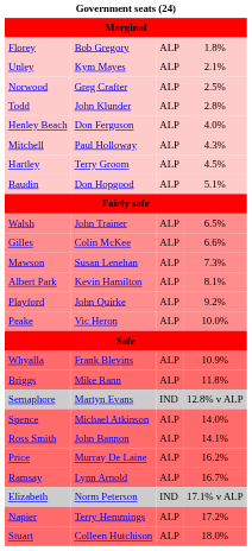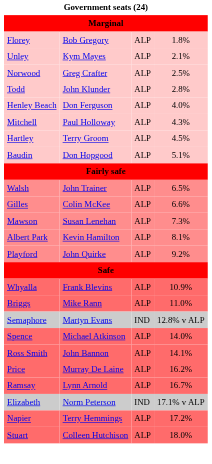 <table class="toccolours" cellpadding="5" cellspacing="0" style="float:left; margin-right:.5em; margin-top:.4em; font-size:90%;">
 <tr>
 <td COLSPAN=4 align="center"><strong>Government seats (24)</strong></td>
 </tr>
 <tr>
 <td colspan="4"  style="text-align:center; background:red;"><span><strong>Marginal</strong></span></td>
 </tr>
 <tr>
 <td align="left" bgcolor="FFCACA"><a href='#'>Florey</a></td>
 <td align="left" bgcolor="FFCACA"><a href='#'>Bob Gregory</a></td>
 <td align="left" bgcolor="FFCACA">ALP</td>
 <td align="center" bgcolor="FFCACA">1.8%</td>
 </tr>
 <tr>
 <td align="left" bgcolor="FFCACA"><a href='#'>Unley</a></td>
 <td align="left" bgcolor="FFCACA"><a href='#'>Kym Mayes</a></td>
 <td align="left" bgcolor="FFCACA">ALP</td>
 <td align="center" bgcolor="FFCACA">2.1%</td>
 </tr>
 <tr>
 <td align="left" bgcolor="FFCACA"><a href='#'>Norwood</a></td>
 <td align="left" bgcolor="FFCACA"><a href='#'>Greg Crafter</a></td>
 <td align="left" bgcolor="FFCACA">ALP</td>
 <td align="center" bgcolor="FFCACA">2.5%</td>
 </tr>
 <tr>
 <td align="left" bgcolor="FFCACA"><a href='#'>Todd</a></td>
 <td align="left" bgcolor="FFCACA"><a href='#'>John Klunder</a></td>
 <td align="left" bgcolor="FFCACA">ALP</td>
 <td align="center" bgcolor="FFCACA">2.8%</td>
 </tr>
 <tr>
 <td align="left" bgcolor="FFCACA"><a href='#'>Henley Beach</a></td>
 <td align="left" bgcolor="FFCACA"><a href='#'>Don Ferguson</a></td>
 <td align="left" bgcolor="FFCACA">ALP</td>
 <td align="center" bgcolor="FFCACA">4.0%</td>
 </tr>
 <tr>
 <td align="left" bgcolor="FFCACA"><a href='#'>Mitchell</a></td>
 <td align="left" bgcolor="FFCACA"><a href='#'>Paul Holloway</a></td>
 <td align="left" bgcolor="FFCACA">ALP</td>
 <td align="center" bgcolor="FFCACA">4.3%</td>
 </tr>
 <tr>
 <td align="left" bgcolor="FFCACA"><a href='#'>Hartley</a></td>
 <td align="left" bgcolor="FFCACA"><a href='#'>Terry Groom</a></td>
 <td align="left" bgcolor="FFCACA">ALP</td>
 <td align="center" bgcolor="FFCACA">4.5%</td>
 </tr>
 <tr>
 <td align="left" bgcolor="FFCACA"><a href='#'>Baudin</a></td>
 <td align="left" bgcolor="FFCACA"><a href='#'>Don Hopgood</a></td>
 <td align="left" bgcolor="FFCACA">ALP</td>
 <td align="center" bgcolor="FFCACA">5.1%</td>
 </tr>
 <tr>
 <td colspan="4"  style="text-align:center; background:red;"><span><strong>Fairly safe</strong></span></td>
 </tr>
 <tr>
 <td align="left" bgcolor="FF8D8D"><a href='#'>Walsh</a></td>
 <td align="left" bgcolor="FF8D8D"><a href='#'>John Trainer</a></td>
 <td align="left" bgcolor="FF8D8D">ALP</td>
 <td align="center" bgcolor="FF8D8D">6.5%</td>
 </tr>
 <tr>
 <td align="left" bgcolor="FF8D8D"><a href='#'>Gilles</a></td>
 <td align="left" bgcolor="FF8D8D"><a href='#'>Colin McKee</a></td>
 <td align="left" bgcolor="FF8D8D">ALP</td>
 <td align="center" bgcolor="FF8D8D">6.6%</td>
 </tr>
 <tr>
 <td align="left" bgcolor="FF8D8D"><a href='#'>Mawson</a></td>
 <td align="left" bgcolor="FF8D8D"><a href='#'>Susan Lenehan</a></td>
 <td align="left" bgcolor="FF8D8D">ALP</td>
 <td align="center" bgcolor="FF8D8D">7.3%</td>
 </tr>
 <tr>
 <td align="left" bgcolor="FF8D8D"><a href='#'>Albert Park</a></td>
 <td align="left" bgcolor="FF8D8D"><a href='#'>Kevin Hamilton</a></td>
 <td align="left" bgcolor="FF8D8D">ALP</td>
 <td align="center" bgcolor="FF8D8D">8.1%</td>
 </tr>
 <tr>
 <td align="left" bgcolor="FF8D8D"><a href='#'>Playford</a></td>
 <td align="left" bgcolor="FF8D8D"><a href='#'>John Quirke</a></td>
 <td align="left" bgcolor="FF8D8D">ALP</td>
 <td align="center" bgcolor="FF8D8D">9.2%</td>
 </tr>
 <tr>
-<td align="left" bgcolor="FF8D8D"><a href='#'>Peake</a></td>
-<td align="left" bgcolor="FF8D8D"><a href='#'>Vic Heron</a></td>
-<td align="left" bgcolor="FF8D8D">ALP</td>
-<td align="center" bgcolor="FF8D8D">10.0%</td>
-</tr>
-<tr>
 <td colspan="4"  style="text-align:center; background:red;"><span><strong>Safe</strong></span></td>
 </tr>
 <tr>
 <td align="left" bgcolor="FF6B6B"><a href='#'>Whyalla</a></td>
 <td align="left" bgcolor="FF6B6B"><a href='#'>Frank Blevins</a></td>
 <td align="left" bgcolor="FF6B6B">ALP</td>
 <td align="center" bgcolor="FF6B6B">10.9%</td>
 </tr>
 <tr>
 <td align="left" bgcolor="FF6B6B"><a href='#'>Briggs</a></td>
 <td align="left" bgcolor="FF6B6B"><a href='#'>Mike Rann</a></td>
 <td align="left" bgcolor="FF6B6B">ALP</td>
-<td align="center" bgcolor="FF6B6B">11.8%</td>
+<td align="center" bgcolor="FF6B6B">11.0%</td>
 </tr>
 <tr>
 <td align="left" bgcolor="CCCCCC"><a href='#'>Semaphore</a></td>
 <td align="left" bgcolor="CCCCCC"><a href='#'>Martyn Evans</a></td>
 <td align="left" bgcolor="CCCCCC">IND</td>
 <td align="center" bgcolor="CCCCCC">12.8% v ALP</td>
 </tr>
 <tr>
 <td align="left" bgcolor="FF6B6B"><a href='#'>Spence</a></td>
 <td align="left" bgcolor="FF6B6B"><a href='#'>Michael Atkinson</a></td>
 <td align="left" bgcolor="FF6B6B">ALP</td>
 <td align="center" bgcolor="FF6B6B">14.0%</td>
 </tr>
 <tr>
 <td align="left" bgcolor="FF6B6B"><a href='#'>Ross Smith</a></td>
 <td align="left" bgcolor="FF6B6B"><a href='#'>John Bannon</a></td>
 <td align="left" bgcolor="FF6B6B">ALP</td>
 <td align="center" bgcolor="FF6B6B">14.1%</td>
 </tr>
 <tr>
 <td align="left" bgcolor="FF6B6B"><a href='#'>Price</a></td>
 <td align="left" bgcolor="FF6B6B"><a href='#'>Murray De Laine</a></td>
 <td align="left" bgcolor="FF6B6B">ALP</td>
 <td align="center" bgcolor="FF6B6B">16.2%</td>
 </tr>
 <tr>
 <td align="left" bgcolor="FF6B6B"><a href='#'>Ramsay</a></td>
 <td align="left" bgcolor="FF6B6B"><a href='#'>Lynn Arnold</a></td>
 <td align="left" bgcolor="FF6B6B">ALP</td>
 <td align="center" bgcolor="FF6B6B">16.7%</td>
 </tr>
 <tr>
 <td align="left" bgcolor="CCCCCC"><a href='#'>Elizabeth</a></td>
 <td align="left" bgcolor="CCCCCC"><a href='#'>Norm Peterson</a></td>
 <td align="left" bgcolor="CCCCCC">IND</td>
 <td align="center" bgcolor="CCCCCC">17.1% v ALP</td>
 </tr>
 <tr>
 <td align="left" bgcolor="FF6B6B"><a href='#'>Napier</a></td>
 <td align="left" bgcolor="FF6B6B"><a href='#'>Terry Hemmings</a></td>
 <td align="left" bgcolor="FF6B6B">ALP</td>
 <td align="center" bgcolor="FF6B6B">17.2%</td>
 </tr>
 <tr>
 <td align="left" bgcolor="FF6B6B"><a href='#'>Stuart</a></td>
 <td align="left" bgcolor="FF6B6B"><a href='#'>Colleen Hutchison</a></td>
 <td align="left" bgcolor="FF6B6B">ALP</td>
 <td align="center" bgcolor="FF6B6B">18.0%</td>
 </tr>
 </table>
